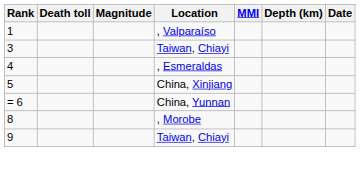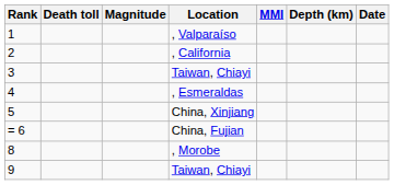 <table class="sortable wikitable" style="font-size:100%;">
 <tr>
 <th>Rank</th>
 <th>Death toll</th>
 <th>Magnitude</th>
 <th>Location</th>
 <th><a href='#'>MMI</a></th>
 <th>Depth (km)</th>
 <th>Date</th>
 </tr>
 <tr>
 <td>1</td>
 <td></td>
 <td></td>
 <td>, <a href='#'>Valparaíso</a></td>
+<td></td>
+<td></td>
+<td></td>
+</tr>
+<tr>
+<td>2</td>
+<td></td>
+<td></td>
+<td>, <a href='#'>California</a></td>
 <td></td>
 <td></td>
 <td></td>
 </tr>
 <tr>
 <td>3</td>
 <td></td>
 <td></td>
 <td> <a href='#'>Taiwan</a>, <a href='#'>Chiayi</a></td>
 <td></td>
 <td></td>
 <td></td>
 </tr>
 <tr>
 <td>4</td>
 <td></td>
 <td></td>
 <td>, <a href='#'>Esmeraldas</a></td>
 <td></td>
 <td></td>
 <td></td>
 </tr>
 <tr>
 <td>5</td>
 <td></td>
 <td></td>
 <td> China, <a href='#'>Xinjiang</a></td>
 <td></td>
 <td></td>
 <td></td>
 </tr>
 <tr>
 <td>= 6</td>
 <td></td>
 <td></td>
-<td> China, <a href='#'>Yunnan</a></td>
+<td> China, <a href='#'>Fujian</a></td>
 <td></td>
 <td></td>
 <td></td>
 </tr>
 <tr>
 <td>8</td>
 <td></td>
 <td></td>
 <td>, <a href='#'>Morobe</a></td>
 <td></td>
 <td></td>
 <td></td>
 </tr>
 <tr>
 <td>9</td>
 <td></td>
 <td></td>
 <td> <a href='#'>Taiwan</a>, <a href='#'>Chiayi</a></td>
 <td></td>
 <td></td>
 <td></td>
 </tr>
 </table>
